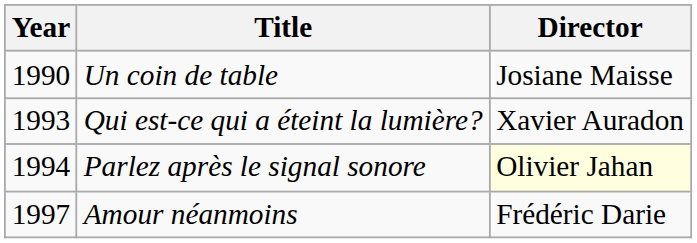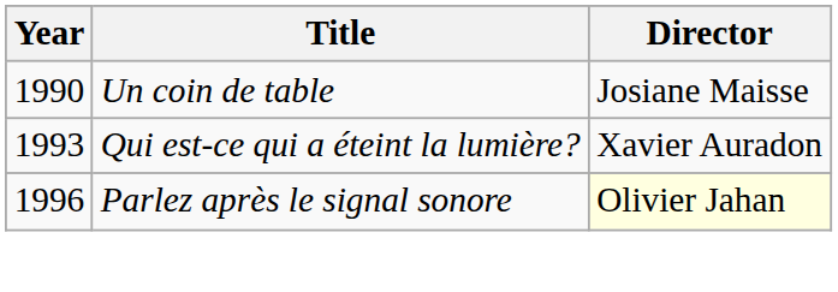 <table class="wikitable">
 <tr>
 <th>Year</th>
 <th>Title</th>
 <th>Director</th>
 </tr>
 <tr>
 <td>1990</td>
 <td><em>Un coin de table</em></td>
 <td>Josiane Maisse</td>
 </tr>
 <tr>
 <td>1993</td>
 <td><em>Qui est-ce qui a éteint la lumière?</em></td>
 <td>Xavier Auradon</td>
 </tr>
 <tr>
-<td>1994</td>
+<td>1996</td>
 <td><em>Parlez après le signal sonore</em></td>
 <td style="background: lightyellow;">Olivier Jahan</td>
 </tr>
-<tr>
-<td>1997</td>
-<td><em>Amour néanmoins</em></td>
-<td>Frédéric Darie</td>
-</tr>
 </table>
